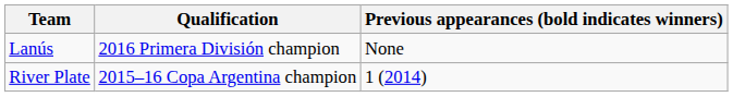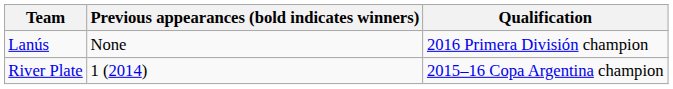 <table class="wikitable">
 <tr>
 <th>Team</th>
+<th>Previous appearances (bold indicates winners)</th>
 <th>Qualification</th>
-<th>Previous appearances (bold indicates winners)</th>
 </tr>
 <tr>
 <td><a href='#'>Lanús</a></td>
+<td>None</td>
 <td><a href='#'>2016 Primera División</a> champion</td>
-<td>None</td>
 </tr>
 <tr>
 <td><a href='#'>River Plate</a></td>
+<td>1 (<a href='#'>2014</a>)</td>
 <td><a href='#'>2015–16 Copa Argentina</a> champion</td>
-<td>1 (<a href='#'>2014</a>)</td>
 </tr>
 </table>
